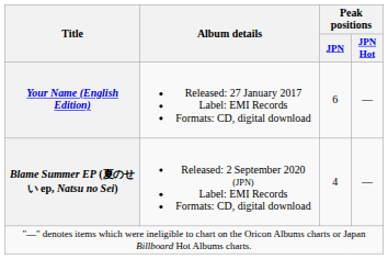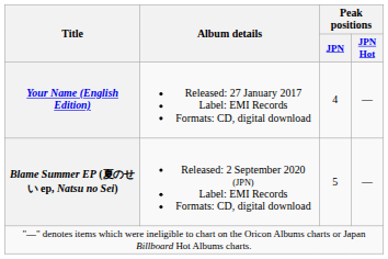 <table class="wikitable plainrowheaders" style="text-align:center;">
 <tr>
 <th style="width:12em;" rowspan="2">Title</th>
 <th style="width:16em;" rowspan="2">Album details</th>
 <th colspan="2">Peak positions</th>
 </tr>
 <tr>
 <th scope="col" style="width:2.8em;font-size:90%;"><a href='#'>JPN</a><br></th>
 <th scope="col" style="width:2.8em;font-size:90%;"><a href='#'>JPN Hot</a><br></th>
 </tr>
 <tr>
 <th scope="row"><em><a href='#'>Your Name (English Edition)</a></em></th>
 <td><br><ul><li>Released: 27 January 2017 </li><li>Label: EMI Records</li><li>Formats: CD, digital download</li></ul></td>
-<td>6</td>
+<td>4</td>
 <td>—</td>
 </tr>
 <tr>
 <th scope="row"><em>Blame Summer EP</em> (夏のせい ep, <em>Natsu no Sei</em>)</th>
 <td><br><ul><li>Released: 2 September 2020 <small>(JPN)</small></li><li>Label: EMI Records</li><li>Formats: CD, digital download</li></ul></td>
-<td>4</td>
+<td>5</td>
 <td>—</td>
 </tr>
 <tr>
 <td colspan="14" align="center" style="font-size:90%;">"—" denotes items which were ineligible to chart on the Oricon Albums charts or Japan <em>Billboard</em> Hot Albums charts.</td>
 </tr>
 </table>
